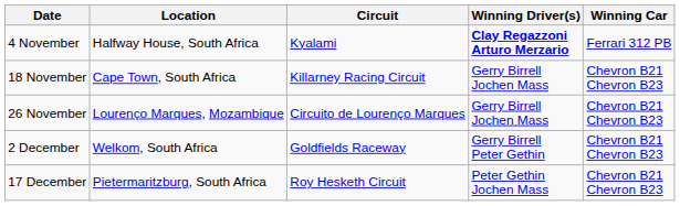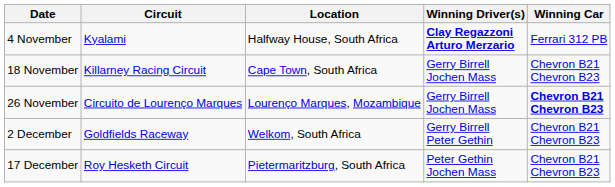 <table class="wikitable" style="font-size:85%">
 <tr>
 <th>Date</th>
+<th>Circuit</th>
 <th>Location</th>
-<th>Circuit</th>
 <th>Winning Driver(s)</th>
 <th>Winning Car</th>
 </tr>
 <tr>
 <td>4 November</td>
+<td><a href='#'>Kyalami</a></td>
 <td>Halfway House, South Africa</td>
-<td><a href='#'>Kyalami</a></td>
 <td><strong> <a href='#'>Clay Regazzoni</a><br> <a href='#'>Arturo Merzario</a></strong></td>
 <td><a href='#'>Ferrari 312 PB</a></td>
 </tr>
 <tr>
 <td>18 November</td>
+<td><a href='#'>Killarney Racing Circuit</a></td>
 <td><a href='#'>Cape Town</a>, South Africa</td>
-<td><a href='#'>Killarney Racing Circuit</a></td>
 <td> <a href='#'>Gerry Birrell</a><br> <a href='#'>Jochen Mass</a></td>
 <td><a href='#'>Chevron B21</a><br><a href='#'>Chevron B23</a></td>
 </tr>
 <tr>
 <td>26 November</td>
+<td><a href='#'>Circuito de Lourenço Marques</a></td>
 <td><a href='#'>Lourenço Marques</a>, <a href='#'>Mozambique</a></td>
-<td><a href='#'>Circuito de Lourenço Marques</a></td>
 <td> <a href='#'>Gerry Birrell</a><br> <a href='#'>Jochen Mass</a></td>
-<td><a href='#'>Chevron B21</a><br><a href='#'>Chevron B23</a></td>
+<td><strong><a href='#'>Chevron B21</a><br><a href='#'>Chevron B23</a></strong></td>
 </tr>
 <tr>
 <td>2 December</td>
+<td><a href='#'>Goldfields Raceway</a></td>
 <td><a href='#'>Welkom</a>, South Africa</td>
-<td><a href='#'>Goldfields Raceway</a></td>
 <td> <a href='#'>Gerry Birrell</a><br> <a href='#'>Peter Gethin</a></td>
 <td><a href='#'>Chevron B21</a><br><a href='#'>Chevron B23</a></td>
 </tr>
 <tr>
 <td>17 December</td>
+<td><a href='#'>Roy Hesketh Circuit</a></td>
 <td><a href='#'>Pietermaritzburg</a>, South Africa</td>
-<td><a href='#'>Roy Hesketh Circuit</a></td>
 <td> <a href='#'>Peter Gethin</a><br> <a href='#'>Jochen Mass</a></td>
 <td><a href='#'>Chevron B21</a><br><a href='#'>Chevron B23</a></td>
 </tr>
 </table>
